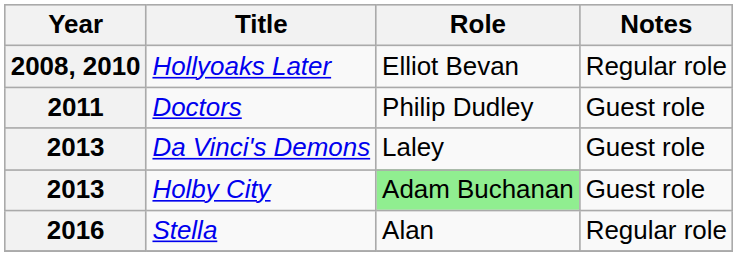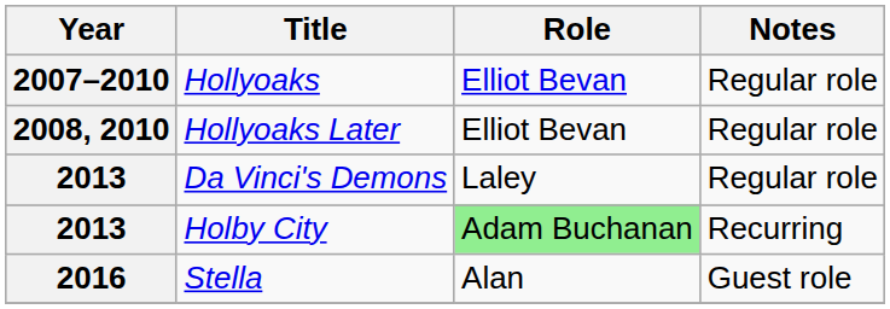 <table class="wikitable sortable plainrowheaders">
 <tr>
 <th scope="col">Year</th>
 <th scope="col">Title</th>
 <th scope="col">Role</th>
 <th scope="col" class="unsortable">Notes</th>
 </tr>
 <tr>
+<th scope="row">2007–2010</th>
+<td><em><a href='#'>Hollyoaks</a></em></td>
+<td><a href='#'>Elliot Bevan</a></td>
+<td>Regular role</td>
+</tr>
+<tr>
 <th scope="row">2008, 2010</th>
 <td><em><a href='#'>Hollyoaks Later</a></em></td>
 <td>Elliot Bevan</td>
 <td>Regular role</td>
 </tr>
 <tr>
-<th scope="row">2011</th>
-<td><em><a href='#'>Doctors</a></em></td>
-<td>Philip Dudley</td>
-<td>Guest role</td>
-</tr>
-<tr>
 <th scope="row">2013</th>
 <td><em><a href='#'>Da Vinci's Demons</a></em></td>
 <td>Laley</td>
-<td>Guest role</td>
+<td>Regular role</td>
 </tr>
 <tr>
 <th scope="row">2013</th>
 <td><em><a href='#'>Holby City</a></em></td>
 <td style="background: lightgreen;">Adam Buchanan</td>
-<td>Guest role</td>
+<td>Recurring</td>
 </tr>
 <tr>
 <th scope="row">2016</th>
 <td><em><a href='#'>Stella</a></em></td>
 <td>Alan</td>
-<td>Regular role</td>
+<td>Guest role</td>
 </tr>
 <tr>
 </tr>
 </table>
